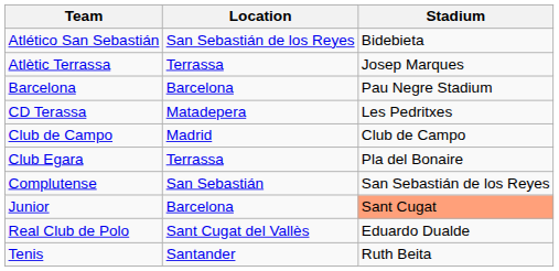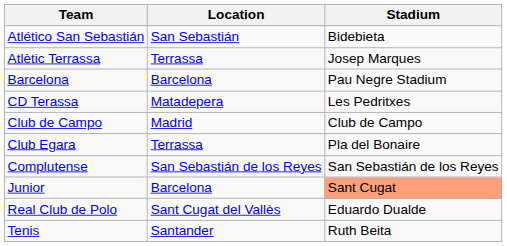 <table class="wikitable sortable">
 <tr>
 <th>Team</th>
 <th>Location</th>
 <th>Stadium</th>
 </tr>
 <tr>
 <td><a href='#'>Atlético San Sebastián</a></td>
-<td><a href='#'>San Sebastián de los Reyes</a></td>
+<td><a href='#'>San Sebastián</a></td>
 <td>Bidebieta</td>
 </tr>
 <tr>
 <td><a href='#'>Atlètic Terrassa</a></td>
 <td><a href='#'>Terrassa</a></td>
 <td>Josep Marques</td>
 </tr>
 <tr>
 <td><a href='#'>Barcelona</a></td>
 <td><a href='#'>Barcelona</a></td>
 <td>Pau Negre Stadium</td>
 </tr>
 <tr>
 <td><a href='#'>CD Terassa</a></td>
 <td><a href='#'>Matadepera</a></td>
 <td>Les Pedritxes</td>
 </tr>
 <tr>
 <td><a href='#'>Club de Campo</a></td>
 <td><a href='#'>Madrid</a></td>
 <td>Club de Campo</td>
 </tr>
 <tr>
 <td><a href='#'>Club Egara</a></td>
 <td><a href='#'>Terrassa</a></td>
 <td>Pla del Bonaire</td>
 </tr>
 <tr>
 <td><a href='#'>Complutense</a></td>
-<td><a href='#'>San Sebastián</a></td>
+<td><a href='#'>San Sebastián de los Reyes</a></td>
 <td>San Sebastián de los Reyes</td>
 </tr>
 <tr>
 <td><a href='#'>Junior</a></td>
 <td><a href='#'>Barcelona</a></td>
 <td style="background: lightsalmon;">Sant Cugat</td>
 </tr>
 <tr>
 <td><a href='#'>Real Club de Polo</a></td>
 <td><a href='#'>Sant Cugat del Vallès</a></td>
 <td>Eduardo Dualde</td>
 </tr>
 <tr>
 <td><a href='#'>Tenis</a></td>
 <td><a href='#'>Santander</a></td>
 <td>Ruth Beita</td>
 </tr>
 </table>
